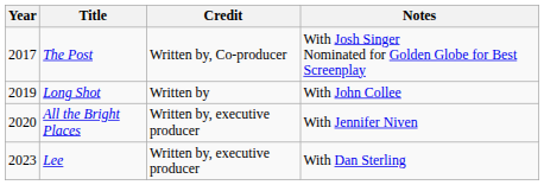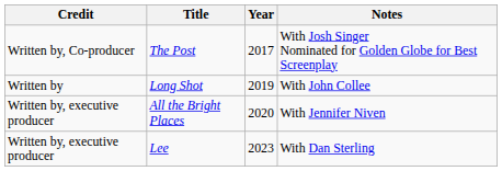 <table class="wikitable">
 <tr>
+<th>Credit</th>
+<th>Title</th>
 <th>Year</th>
-<th>Title</th>
-<th>Credit</th>
 <th>Notes</th>
 </tr>
 <tr>
+<td>Written by, Co-producer</td>
+<td><em><a href='#'>The Post</a></em></td>
 <td>2017</td>
-<td><em><a href='#'>The Post</a></em></td>
-<td>Written by, Co-producer</td>
 <td>With <a href='#'>Josh Singer</a><br>Nominated for <a href='#'>Golden Globe for Best Screenplay</a></td>
 </tr>
 <tr>
+<td>Written by</td>
+<td><em><a href='#'>Long Shot</a></em></td>
 <td>2019</td>
-<td><em><a href='#'>Long Shot</a></em></td>
-<td>Written by</td>
 <td>With <a href='#'>John Collee</a></td>
 </tr>
 <tr>
+<td>Written by, executive producer</td>
+<td><em><a href='#'>All the Bright Places</a></em></td>
 <td>2020</td>
-<td><em><a href='#'>All the Bright Places</a></em></td>
-<td>Written by, executive producer</td>
 <td>With <a href='#'>Jennifer Niven</a></td>
 </tr>
 <tr>
+<td>Written by, executive producer</td>
+<td><em><a href='#'>Lee</a></em></td>
 <td>2023</td>
-<td><em><a href='#'>Lee</a></em></td>
-<td>Written by, executive producer</td>
 <td>With <a href='#'>Dan Sterling</a></td>
 </tr>
 </table>
